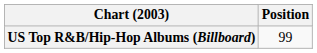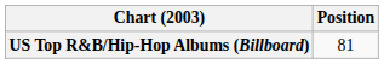 <table class="wikitable sortable plainrowheaders">
 <tr>
 <th scope="col">Chart (2003)</th>
 <th scope="col">Position</th>
 </tr>
 <tr>
 <th scope="row">US Top R&B/Hip-Hop Albums (<em>Billboard</em>)</th>
-<td style="text-align:center;">99</td>
+<td style="text-align:center;">81</td>
 </tr>
 </table>
